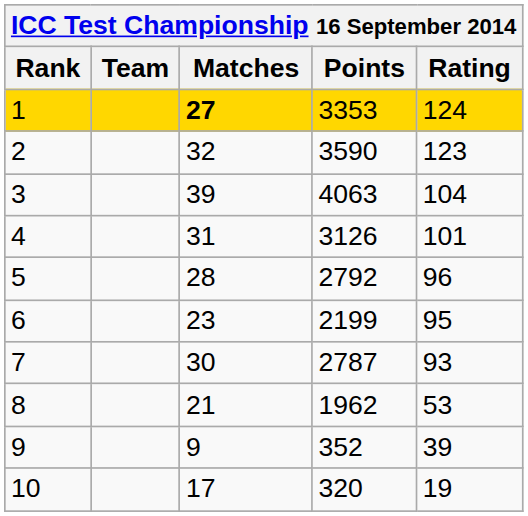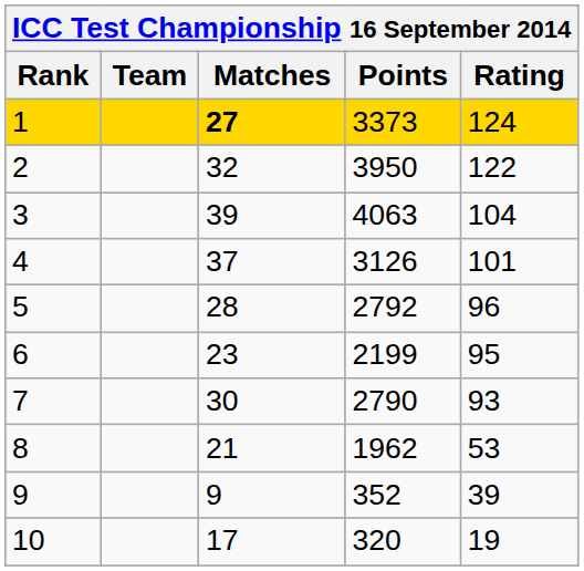 <table class="wikitable" style="white-space: nowrap;">
 <tr>
 <th colspan="5"><a href='#'>ICC Test Championship</a> <small>16 September 2014</small></th>
 </tr>
 <tr>
 <th>Rank</th>
 <th>Team</th>
 <th>Matches</th>
 <th>Points</th>
 <th>Rating</th>
 </tr>
 <tr style="background:gold">
 <td>1</td>
 <td style="text-align:left"></td>
 <td><strong>27</strong></td>
-<td>3353</td>
+<td>3373</td>
 <td>124</td>
 </tr>
 <tr>
 <td>2</td>
 <td style="text-align:left"></td>
 <td>32</td>
-<td>3590</td>
-<td>123</td>
+<td>3950</td>
+<td>122</td>
 </tr>
 <tr>
 <td>3</td>
 <td style="text-align:left"></td>
 <td>39</td>
 <td>4063</td>
 <td>104</td>
 </tr>
 <tr>
 <td>4</td>
 <td style="text-align:left"></td>
-<td>31</td>
+<td>37</td>
 <td>3126</td>
 <td>101</td>
 </tr>
 <tr>
 <td>5</td>
 <td style="text-align:left"></td>
 <td>28</td>
 <td>2792</td>
 <td>96</td>
 </tr>
 <tr>
 <td>6</td>
 <td style="text-align:left"></td>
 <td>23</td>
 <td>2199</td>
 <td>95</td>
 </tr>
 <tr>
 <td>7</td>
 <td style="text-align:left"></td>
 <td>30</td>
-<td>2787</td>
+<td>2790</td>
 <td>93</td>
 </tr>
 <tr>
 <td>8</td>
 <td style="text-align:left"></td>
 <td>21</td>
 <td>1962</td>
 <td>53</td>
 </tr>
 <tr>
 <td>9</td>
 <td style="text-align:left"></td>
 <td>9</td>
 <td>352</td>
 <td>39</td>
 </tr>
 <tr>
 <td>10</td>
 <td style="text-align:left"></td>
 <td>17</td>
 <td>320</td>
 <td>19</td>
 </tr>
 </table>
